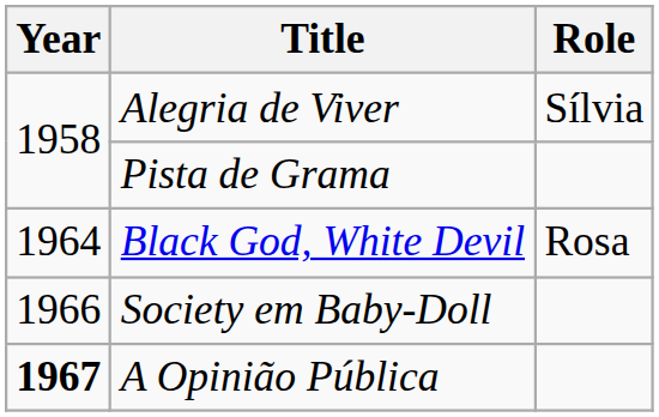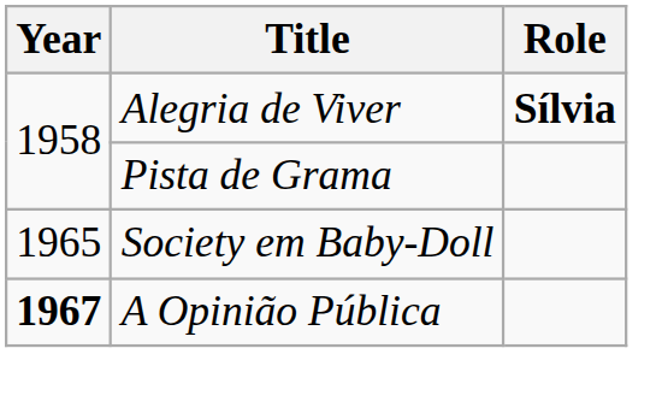 <table class="wikitable">
 <tr>
 <th>Year</th>
 <th>Title</th>
 <th>Role</th>
 </tr>
 <tr>
 <td rowspan="2">1958</td>
 <td><em>Alegria de Viver</em></td>
-<td>Sílvia</td>
+<td><strong>Sílvia</strong></td>
 </tr>
 <tr>
 <td><em>Pista de Grama</em></td>
 <td></td>
 </tr>
 <tr>
-<td>1964</td>
-<td><em><a href='#'>Black God, White Devil</a></em></td>
-<td>Rosa</td>
-</tr>
-<tr>
-<td>1966</td>
+<td>1965</td>
 <td><em>Society em Baby-Doll</em></td>
 <td></td>
 </tr>
 <tr>
 <td><strong>1967</strong></td>
 <td><em>A Opinião Pública</em></td>
 <td></td>
 </tr>
 </table>
